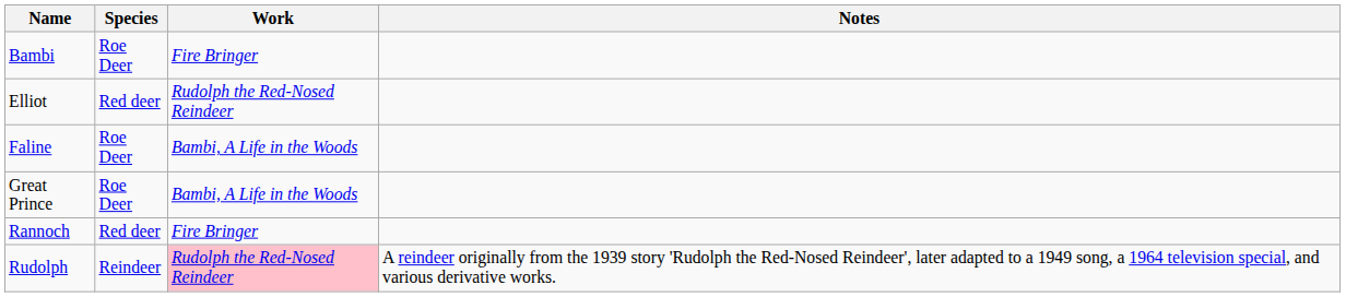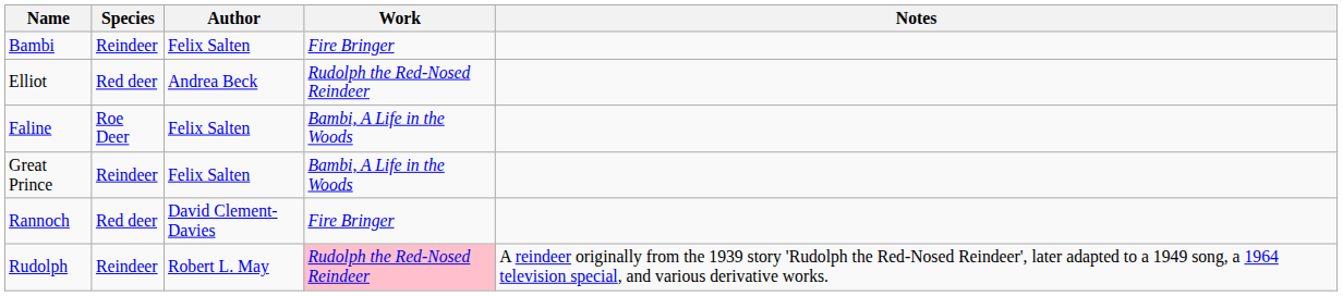 <table class="wikitable sortable">
 <tr>
 <th>Name</th>
 <th>Species</th>
+<th>Author</th>
 <th>Work</th>
 <th>Notes</th>
 </tr>
 <tr>
 <td><a href='#'>Bambi</a></td>
-<td><a href='#'>Roe Deer</a></td>
+<td><a href='#'>Reindeer</a></td>
+<td><a href='#'>Felix Salten</a></td>
 <td><em><a href='#'>Fire Bringer</a></em></td>
 <td></td>
 </tr>
 <tr>
 <td>Elliot</td>
 <td><a href='#'>Red deer</a></td>
+<td><a href='#'>Andrea Beck</a></td>
 <td><em><a href='#'>Rudolph the Red-Nosed Reindeer</a></em></td>
 <td></td>
 </tr>
 <tr>
 <td><a href='#'>Faline</a></td>
 <td><a href='#'>Roe Deer</a></td>
+<td><a href='#'>Felix Salten</a></td>
 <td><em><a href='#'>Bambi, A Life in the Woods</a></em></td>
 <td></td>
 </tr>
 <tr>
 <td>Great Prince</td>
-<td><a href='#'>Roe Deer</a></td>
+<td><a href='#'>Reindeer</a></td>
+<td><a href='#'>Felix Salten</a></td>
 <td><em><a href='#'>Bambi, A Life in the Woods</a></em></td>
 <td></td>
 </tr>
 <tr>
 <td><a href='#'>Rannoch</a></td>
 <td><a href='#'>Red deer</a></td>
+<td><a href='#'>David Clement-Davies</a></td>
 <td><em><a href='#'>Fire Bringer</a></em></td>
 <td></td>
 </tr>
 <tr>
 <td><a href='#'>Rudolph</a></td>
 <td><a href='#'>Reindeer</a></td>
+<td><a href='#'>Robert L. May</a></td>
 <td style="background: pink;"><em><a href='#'>Rudolph the Red-Nosed Reindeer</a></em></td>
 <td>A <a href='#'>reindeer</a> originally from the 1939 story 'Rudolph the Red-Nosed Reindeer', later adapted to a 1949 song, a <a href='#'>1964 television special</a>, and various derivative works.</td>
 </tr>
 </table>
